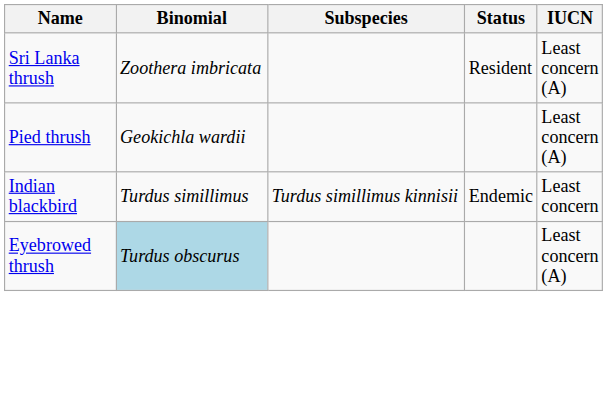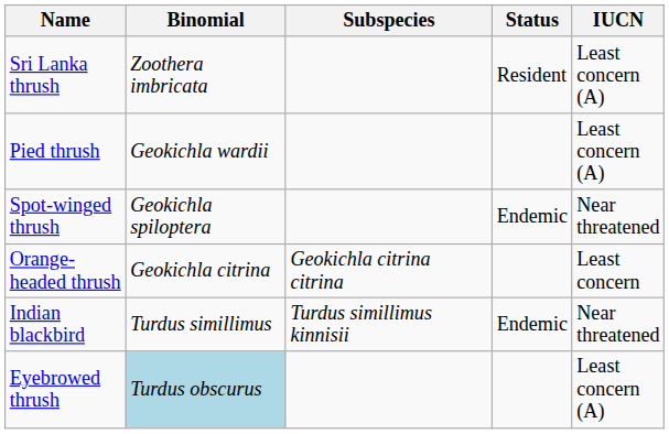 <table width=60% class="wikitable">
 <tr>
 <th width=20%>Name</th>
 <th width=30%>Binomial</th>
 <th width=40%>Subspecies</th>
 <th width=30%>Status</th>
 <th width=30%>IUCN</th>
 </tr>
 <tr>
 <td><a href='#'>Sri Lanka thrush</a><br></td>
 <td><em>Zoothera imbricata</em></td>
 <td></td>
 <td>Resident</td>
 <td>Least concern<br>(A)</td>
 </tr>
 <tr>
 <td><a href='#'>Pied thrush</a><br></td>
 <td><em>Geokichla wardii</em></td>
 <td></td>
 <td></td>
 <td>Least concern<br>(A)</td>
 </tr>
 <tr>
+<td><a href='#'>Spot-winged thrush</a><br></td>
+<td><em>Geokichla spiloptera</em></td>
+<td></td>
+<td>Endemic</td>
+<td>Near threatened</td>
+</tr>
+<tr>
+<td><a href='#'>Orange-headed thrush</a><br></td>
+<td><em>Geokichla citrina</em></td>
+<td><em>Geokichla citrina citrina</em></td>
+<td></td>
+<td>Least concern</td>
+</tr>
+<tr>
 <td><a href='#'>Indian blackbird</a><br></td>
 <td><em>Turdus simillimus</em></td>
 <td><em>Turdus simillimus kinnisii</em></td>
 <td>Endemic</td>
-<td>Least concern</td>
+<td>Near threatened</td>
 </tr>
 <tr>
 <td><a href='#'>Eyebrowed thrush</a><br></td>
 <td style="background: lightblue;"><em>Turdus obscurus</em></td>
 <td></td>
 <td></td>
 <td>Least concern<br>(A)</td>
 </tr>
 </table>
